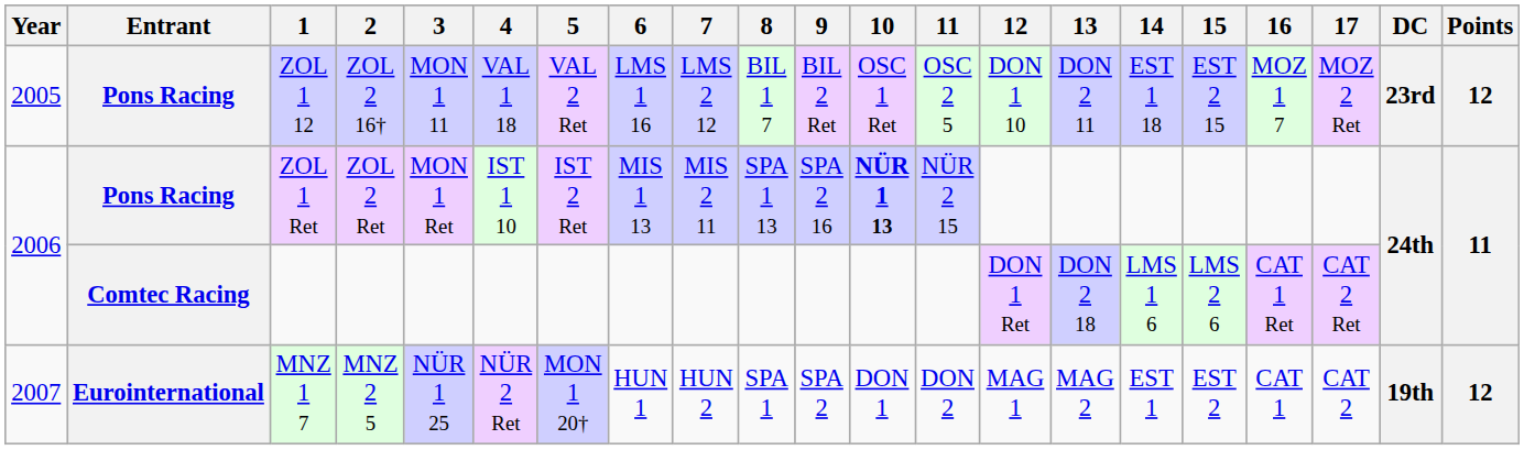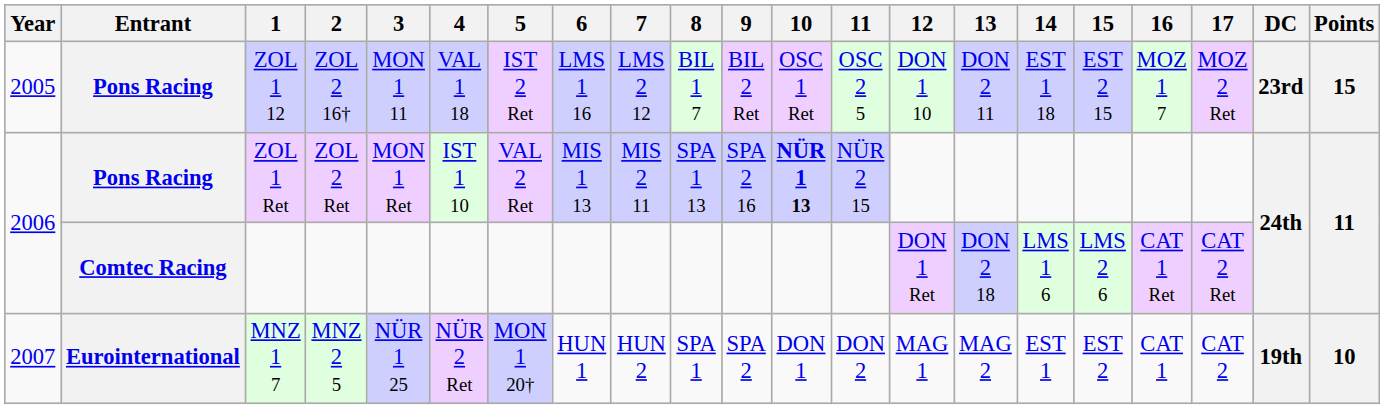 <table class="wikitable" style="text-align:center; font-size:85%">
 <tr>
 <th>Year</th>
 <th>Entrant</th>
 <th>1</th>
 <th>2</th>
 <th>3</th>
 <th>4</th>
 <th>5</th>
 <th>6</th>
 <th>7</th>
 <th>8</th>
 <th>9</th>
 <th>10</th>
 <th>11</th>
 <th>12</th>
 <th>13</th>
 <th>14</th>
 <th>15</th>
 <th>16</th>
 <th>17</th>
 <th>DC</th>
 <th>Points</th>
 </tr>
 <tr>
 <td><a href='#'>2005</a></td>
 <th nowrap><a href='#'>Pons Racing</a></th>
 <td style="background:#CFCFFF;"><a href='#'>ZOL<br>1</a><br><small>12</small></td>
 <td style="background:#CFCFFF;"><a href='#'>ZOL<br>2</a><br><small>16†</small></td>
 <td style="background:#CFCFFF;"><a href='#'>MON<br>1</a><br><small>11</small></td>
 <td style="background:#CFCFFF;"><a href='#'>VAL<br>1</a><br><small>18</small></td>
-<td style="background:#EFCFFF;"><a href='#'>VAL<br>2</a><br><small>Ret</small></td>
+<td style="background:#EFCFFF;"><a href='#'>IST<br>2</a><br><small>Ret</small></td>
 <td style="background:#CFCFFF;"><a href='#'>LMS<br>1</a><br><small>16</small></td>
 <td style="background:#CFCFFF;"><a href='#'>LMS<br>2</a><br><small>12</small></td>
 <td style="background:#DFFFDF;"><a href='#'>BIL<br>1</a><br><small>7</small></td>
 <td style="background:#EFCFFF;"><a href='#'>BIL<br>2</a><br><small>Ret</small></td>
 <td style="background:#EFCFFF;"><a href='#'>OSC<br>1</a><br><small>Ret</small></td>
 <td style="background:#DFFFDF;"><a href='#'>OSC<br>2</a><br><small>5</small></td>
 <td style="background:#DFFFDF;"><a href='#'>DON<br>1</a><br><small>10</small></td>
 <td style="background:#CFCFFF;"><a href='#'>DON<br>2</a><br><small>11</small></td>
 <td style="background:#CFCFFF;"><a href='#'>EST<br>1</a><br><small>18</small></td>
 <td style="background:#CFCFFF;"><a href='#'>EST<br>2</a><br><small>15</small></td>
 <td style="background:#DFFFDF;"><a href='#'>MOZ<br>1</a><br><small>7</small></td>
 <td style="background:#EFCFFF;"><a href='#'>MOZ<br>2</a><br><small>Ret</small></td>
 <th>23rd</th>
-<th>12</th>
+<th>15</th>
 </tr>
 <tr>
 <td rowspan=2><a href='#'>2006</a></td>
 <th nowrap><a href='#'>Pons Racing</a></th>
 <td style="background:#EFCFFF;"><a href='#'>ZOL<br>1</a><br><small>Ret</small></td>
 <td style="background:#EFCFFF;"><a href='#'>ZOL<br>2</a><br><small>Ret</small></td>
 <td style="background:#EFCFFF;"><a href='#'>MON<br>1</a><br><small>Ret</small></td>
 <td style="background:#DFFFDF;"><a href='#'>IST<br>1</a><br><small>10</small></td>
-<td style="background:#EFCFFF;"><a href='#'>IST<br>2</a><br><small>Ret</small></td>
+<td style="background:#EFCFFF;"><a href='#'>VAL<br>2</a><br><small>Ret</small></td>
 <td style="background:#CFCFFF;"><a href='#'>MIS<br>1</a><br><small>13</small></td>
 <td style="background:#CFCFFF;"><a href='#'>MIS<br>2</a><br><small>11</small></td>
 <td style="background:#CFCFFF;"><a href='#'>SPA<br>1</a><br><small>13</small></td>
 <td style="background:#CFCFFF;"><a href='#'>SPA<br>2</a><br><small>16</small></td>
 <td style="background:#CFCFFF;"><strong><a href='#'>NÜR<br>1</a><br><small>13</small></strong></td>
 <td style="background:#CFCFFF;"><a href='#'>NÜR<br>2</a><br><small>15</small></td>
 <td></td>
 <td></td>
 <td></td>
 <td></td>
 <td></td>
 <td></td>
 <th rowspan=2>24th</th>
 <th rowspan=2>11</th>
 </tr>
 <tr>
 <th nowrap><a href='#'>Comtec Racing</a></th>
 <td></td>
 <td></td>
 <td></td>
 <td></td>
 <td></td>
 <td></td>
 <td></td>
 <td></td>
 <td></td>
 <td></td>
 <td></td>
 <td style="background:#EFCFFF;"><a href='#'>DON<br>1</a><br><small>Ret</small></td>
 <td style="background:#CFCFFF;"><a href='#'>DON<br>2</a><br><small>18</small></td>
 <td style="background:#DFFFDF;"><a href='#'>LMS<br>1</a><br><small>6</small></td>
 <td style="background:#DFFFDF;"><a href='#'>LMS<br>2</a><br><small>6</small></td>
 <td style="background:#EFCFFF;"><a href='#'>CAT<br>1</a><br><small>Ret</small></td>
 <td style="background:#EFCFFF;"><a href='#'>CAT<br>2</a><br><small>Ret</small></td>
 </tr>
 <tr>
 <td><a href='#'>2007</a></td>
 <th><a href='#'>Eurointernational</a></th>
 <td style="background:#DFFFDF;"><a href='#'>MNZ<br>1</a><br><small>7</small></td>
 <td style="background:#DFFFDF;"><a href='#'>MNZ<br>2</a><br><small>5</small></td>
 <td style="background:#CFCFFF;"><a href='#'>NÜR<br>1</a><br><small>25</small></td>
 <td style="background:#EFCFFF;"><a href='#'>NÜR<br>2</a><br><small>Ret</small></td>
 <td style="background:#CFCFFF;"><a href='#'>MON<br>1</a><br><small>20†</small></td>
 <td><a href='#'>HUN<br>1</a></td>
 <td><a href='#'>HUN<br>2</a></td>
 <td><a href='#'>SPA<br>1</a></td>
 <td><a href='#'>SPA<br>2</a></td>
 <td><a href='#'>DON<br>1</a></td>
 <td><a href='#'>DON<br>2</a></td>
 <td><a href='#'>MAG<br>1</a></td>
 <td><a href='#'>MAG<br>2</a></td>
 <td><a href='#'>EST<br>1</a></td>
 <td><a href='#'>EST<br>2</a></td>
 <td><a href='#'>CAT<br>1</a></td>
 <td><a href='#'>CAT<br>2</a></td>
 <th>19th</th>
-<th>12</th>
+<th>10</th>
 </tr>
 </table>
